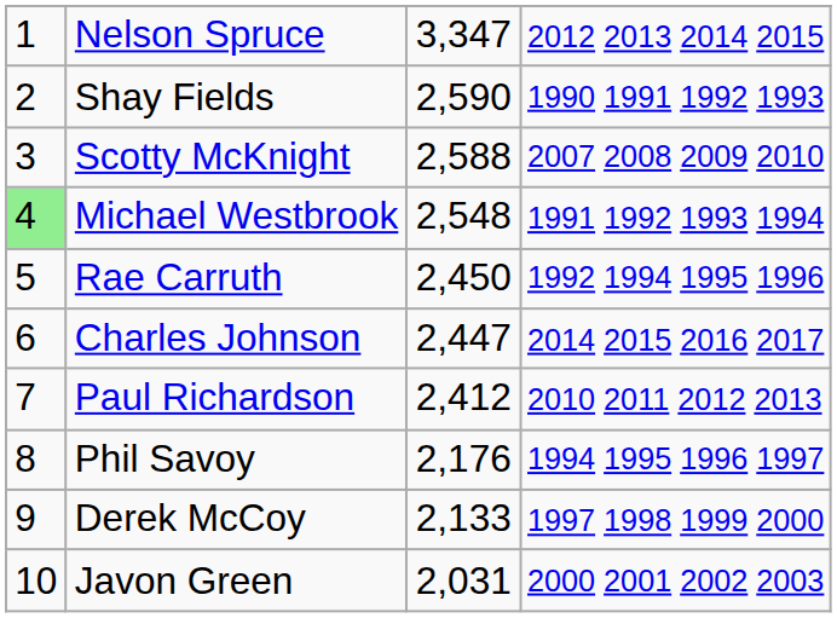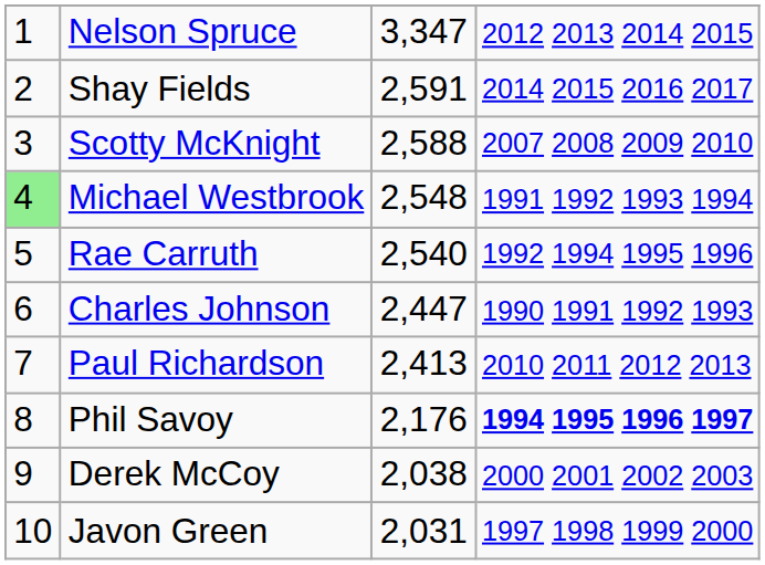 <table class="wikitable">
 <tr>
 </tr>
 <tr>
 <td>1</td>
 <td><a href='#'>Nelson Spruce</a></td>
 <td>3,347</td>
 <td style="font-size:80%;"><a href='#'>2012</a> <a href='#'>2013</a> <a href='#'>2014</a> <a href='#'>2015</a></td>
 </tr>
 <tr>
 <td>2</td>
 <td>Shay Fields</td>
-<td>2,590</td>
-<td style="font-size:80%;"><a href='#'>1990</a> <a href='#'>1991</a> <a href='#'>1992</a> <a href='#'>1993</a></td>
+<td>2,591</td>
+<td style="font-size:80%;"><a href='#'>2014</a> <a href='#'>2015</a> <a href='#'>2016</a> <a href='#'>2017</a></td>
 </tr>
 <tr>
 <td>3</td>
 <td><a href='#'>Scotty McKnight</a></td>
 <td>2,588</td>
 <td style="font-size:80%;"><a href='#'>2007</a> <a href='#'>2008</a> <a href='#'>2009</a> <a href='#'>2010</a></td>
 </tr>
 <tr>
 <td style="background: lightgreen;">4</td>
 <td><a href='#'>Michael Westbrook</a></td>
 <td>2,548</td>
 <td style="font-size:80%;"><a href='#'>1991</a> <a href='#'>1992</a> <a href='#'>1993</a> <a href='#'>1994</a></td>
 </tr>
 <tr>
 <td>5</td>
 <td><a href='#'>Rae Carruth</a></td>
-<td>2,450</td>
+<td>2,540</td>
 <td style="font-size:80%;"><a href='#'>1992</a> <a href='#'>1994</a> <a href='#'>1995</a> <a href='#'>1996</a></td>
 </tr>
 <tr>
 <td>6</td>
 <td><a href='#'>Charles Johnson</a></td>
 <td>2,447</td>
-<td style="font-size:80%;"><a href='#'>2014</a> <a href='#'>2015</a> <a href='#'>2016</a> <a href='#'>2017</a></td>
+<td style="font-size:80%;"><a href='#'>1990</a> <a href='#'>1991</a> <a href='#'>1992</a> <a href='#'>1993</a></td>
 </tr>
 <tr>
 <td>7</td>
 <td><a href='#'>Paul Richardson</a></td>
-<td>2,412</td>
+<td>2,413</td>
 <td style="font-size:80%;"><a href='#'>2010</a> <a href='#'>2011</a> <a href='#'>2012</a> <a href='#'>2013</a></td>
 </tr>
 <tr>
 <td>8</td>
 <td>Phil Savoy</td>
 <td>2,176</td>
-<td style="font-size:80%;"><a href='#'>1994</a> <a href='#'>1995</a> <a href='#'>1996</a> <a href='#'>1997</a></td>
+<td style="font-size:80%;"><strong><a href='#'>1994</a> <a href='#'>1995</a> <a href='#'>1996</a> <a href='#'>1997</a></strong></td>
 </tr>
 <tr>
 <td>9</td>
 <td>Derek McCoy</td>
-<td>2,133</td>
-<td style="font-size:80%;"><a href='#'>1997</a> <a href='#'>1998</a> <a href='#'>1999</a> <a href='#'>2000</a></td>
+<td>2,038</td>
+<td style="font-size:80%;"><a href='#'>2000</a> <a href='#'>2001</a> <a href='#'>2002</a> <a href='#'>2003</a></td>
 </tr>
 <tr>
 <td>10</td>
 <td>Javon Green</td>
 <td>2,031</td>
-<td style="font-size:80%;"><a href='#'>2000</a> <a href='#'>2001</a> <a href='#'>2002</a> <a href='#'>2003</a></td>
+<td style="font-size:80%;"><a href='#'>1997</a> <a href='#'>1998</a> <a href='#'>1999</a> <a href='#'>2000</a></td>
 </tr>
 </table>
